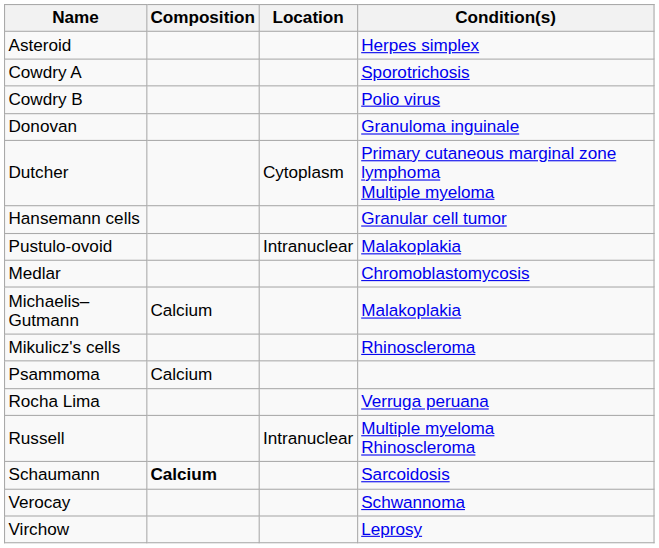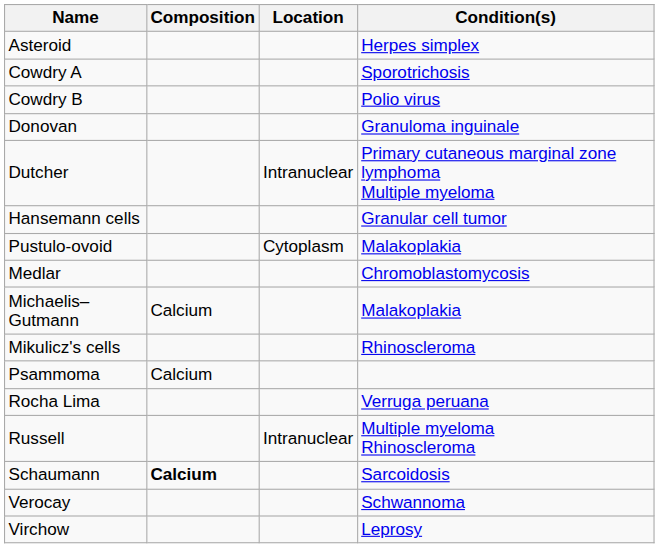 <table class="wikitable">
 <tr>
 <th>Name</th>
 <th>Composition</th>
 <th>Location</th>
 <th>Condition(s)</th>
 </tr>
 <tr>
 <td>Asteroid</td>
 <td></td>
 <td></td>
 <td><a href='#'>Herpes simplex</a></td>
 </tr>
 <tr>
 <td>Cowdry A</td>
 <td></td>
 <td></td>
 <td><a href='#'>Sporotrichosis</a></td>
 </tr>
 <tr>
 <td>Cowdry B</td>
 <td></td>
 <td></td>
 <td><a href='#'>Polio virus</a></td>
 </tr>
 <tr>
 <td>Donovan</td>
 <td></td>
 <td></td>
 <td><a href='#'>Granuloma inguinale</a></td>
 </tr>
 <tr>
 <td>Dutcher</td>
 <td></td>
-<td>Cytoplasm</td>
+<td>Intranuclear</td>
 <td><a href='#'>Primary cutaneous marginal zone lymphoma</a><br><a href='#'>Multiple myeloma</a></td>
 </tr>
 <tr>
 <td>Hansemann cells</td>
 <td></td>
 <td></td>
 <td><a href='#'>Granular cell tumor</a></td>
 </tr>
 <tr>
 <td>Pustulo-ovoid</td>
 <td></td>
-<td>Intranuclear</td>
+<td>Cytoplasm</td>
 <td><a href='#'>Malakoplakia</a></td>
 </tr>
 <tr>
 <td>Medlar</td>
 <td></td>
 <td></td>
 <td><a href='#'>Chromoblastomycosis</a></td>
 </tr>
 <tr>
 <td>Michaelis–Gutmann</td>
 <td>Calcium</td>
 <td></td>
 <td><a href='#'>Malakoplakia</a></td>
 </tr>
 <tr>
 <td>Mikulicz's cells</td>
 <td></td>
 <td></td>
 <td><a href='#'>Rhinoscleroma</a></td>
 </tr>
 <tr>
 <td>Psammoma</td>
 <td>Calcium</td>
 <td></td>
 <td></td>
 </tr>
 <tr>
 <td>Rocha Lima</td>
 <td></td>
 <td></td>
 <td><a href='#'>Verruga peruana</a></td>
 </tr>
 <tr>
 <td>Russell</td>
 <td></td>
 <td>Intranuclear</td>
 <td><a href='#'>Multiple myeloma</a><br><a href='#'>Rhinoscleroma</a></td>
 </tr>
 <tr>
 <td>Schaumann</td>
 <td><strong>Calcium</strong></td>
 <td></td>
 <td><a href='#'>Sarcoidosis</a></td>
 </tr>
 <tr>
 <td>Verocay</td>
 <td></td>
 <td></td>
 <td><a href='#'>Schwannoma</a></td>
 </tr>
 <tr>
 <td>Virchow</td>
 <td></td>
 <td></td>
 <td><a href='#'>Leprosy</a></td>
 </tr>
 </table>
